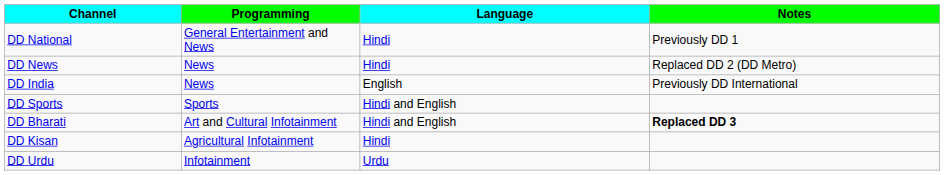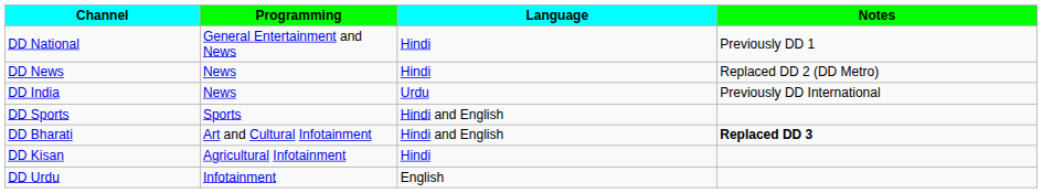 <table class="wikitable sortable" style="text-align:middle">
 <tr>
 <th style="width:180pt; background: Cyan;">Channel</th>
 <th style="width:180pt; background:Lime;">Programming</th>
 <th style="width:300pt; background:Cyan;">Language</th>
 <th style="width:300pt; background:Lime;">Notes</th>
 </tr>
 <tr>
 <td><a href='#'>DD National</a></td>
 <td><a href='#'>General Entertainment</a> and <a href='#'>News</a></td>
 <td><a href='#'>Hindi</a></td>
 <td>Previously DD 1</td>
 </tr>
 <tr>
 <td><a href='#'>DD News</a></td>
 <td><a href='#'>News</a></td>
 <td><a href='#'>Hindi</a></td>
 <td>Replaced DD 2 (DD Metro)</td>
 </tr>
 <tr>
 <td><a href='#'>DD India</a></td>
 <td><a href='#'>News</a></td>
-<td>English</td>
+<td><a href='#'>Urdu</a></td>
 <td>Previously DD International</td>
 </tr>
 <tr>
 <td><a href='#'>DD Sports</a></td>
 <td><a href='#'>Sports</a></td>
 <td><a href='#'>Hindi</a> and English</td>
 <td></td>
 </tr>
 <tr>
 <td><a href='#'>DD Bharati</a></td>
 <td><a href='#'>Art</a> and <a href='#'>Cultural</a> <a href='#'>Infotainment</a></td>
 <td><a href='#'>Hindi</a> and English</td>
 <td><strong>Replaced DD 3</strong></td>
 </tr>
 <tr>
 <td><a href='#'>DD Kisan</a></td>
 <td><a href='#'>Agricultural</a> <a href='#'>Infotainment</a></td>
 <td><a href='#'>Hindi</a></td>
 <td></td>
 </tr>
 <tr>
 <td><a href='#'>DD Urdu</a></td>
 <td><a href='#'>Infotainment</a></td>
-<td><a href='#'>Urdu</a></td>
+<td>English</td>
 <td></td>
 </tr>
 </table>
